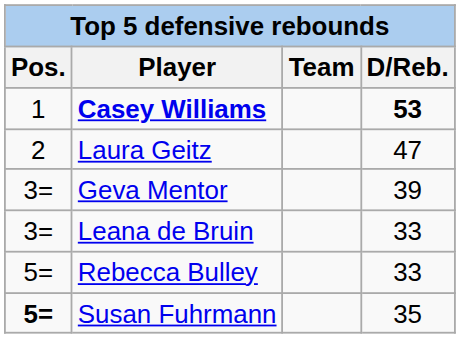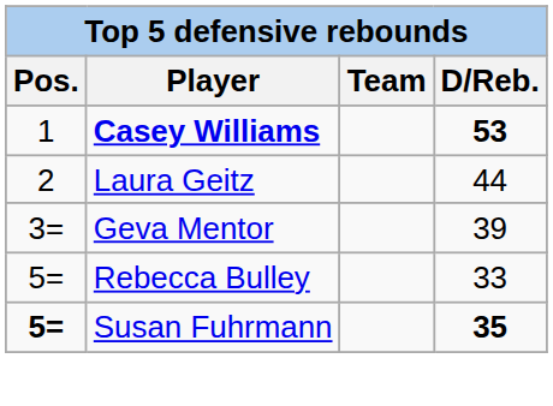 <table class="wikitable"  style="float:left; font-size:90%;">
 <tr>
 <th colspan=4 style=background:#ABCDEF>Top 5 defensive rebounds</th>
 </tr>
 <tr>
 <th>Pos.</th>
 <th>Player</th>
 <th>Team</th>
 <th>D/Reb.</th>
 </tr>
 <tr>
 <td align=center>1</td>
 <td><strong><a href='#'>Casey Williams</a></strong></td>
 <td></td>
 <td align=center><strong>53</strong></td>
 </tr>
 <tr>
 <td align=center>2</td>
 <td><a href='#'>Laura Geitz</a></td>
 <td></td>
-<td align=center>47</td>
+<td align=center>44</td>
 </tr>
 <tr>
 <td align=center>3=</td>
 <td><a href='#'>Geva Mentor</a></td>
 <td></td>
 <td align=center>39</td>
-</tr>
-<tr>
-<td align=center>3=</td>
-<td><a href='#'>Leana de Bruin</a></td>
-<td></td>
-<td align=center>33</td>
 </tr>
 <tr>
 <td align=center>5=</td>
 <td><a href='#'>Rebecca Bulley</a></td>
 <td></td>
 <td align=center>33</td>
 </tr>
 <tr>
 <td align=center><strong>5=</strong></td>
 <td><a href='#'>Susan Fuhrmann</a></td>
 <td></td>
-<td align=center>35</td>
+<td align=center><strong>35</strong></td>
 </tr>
 </table>
